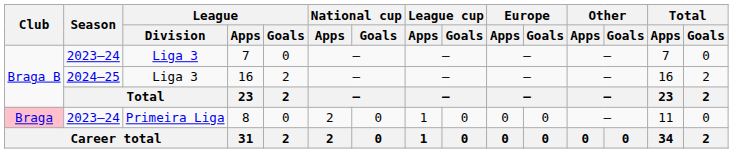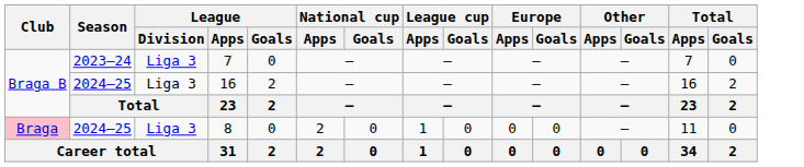 <table class="wikitable" style="text-align:center">
 <tr>
 <th rowspan="2">Club</th>
 <th rowspan="2">Season</th>
 <th colspan="3">League</th>
 <th colspan="2">National cup</th>
 <th colspan="2">League cup</th>
 <th colspan="2">Europe</th>
 <th colspan="2">Other</th>
 <th colspan="2">Total</th>
 </tr>
 <tr>
 <th>Division</th>
 <th>Apps</th>
 <th>Goals</th>
 <th>Apps</th>
 <th>Goals</th>
 <th>Apps</th>
 <th>Goals</th>
 <th>Apps</th>
 <th>Goals</th>
 <th>Apps</th>
 <th>Goals</th>
 <th>Apps</th>
 <th>Goals</th>
 </tr>
 <tr>
 <td rowspan="3"><a href='#'>Braga B</a></td>
 <td><a href='#'>2023–24</a></td>
 <td><a href='#'>Liga 3</a></td>
 <td>7</td>
 <td>0</td>
 <td colspan="2">—</td>
 <td colspan="2">—</td>
 <td colspan="2">—</td>
 <td colspan="2">—</td>
 <td>7</td>
 <td>0</td>
 </tr>
 <tr>
 <td><a href='#'>2024–25</a></td>
 <td>Liga 3</td>
 <td>16</td>
 <td>2</td>
 <td colspan="2">—</td>
 <td colspan="2">—</td>
 <td colspan="2">—</td>
 <td colspan="2">—</td>
 <td>16</td>
 <td>2</td>
 </tr>
 <tr>
 <th colspan="2">Total</th>
 <th>23</th>
 <th>2</th>
 <th colspan="2">—</th>
 <th colspan="2">—</th>
 <th colspan="2">—</th>
 <th colspan="2">—</th>
 <th>23</th>
 <th>2</th>
 </tr>
 <tr>
 <td style="background: pink;"><a href='#'>Braga</a></td>
-<td><a href='#'>2023–24</a></td>
-<td><a href='#'>Primeira Liga</a></td>
+<td><a href='#'>2024–25</a></td>
+<td><a href='#'>Liga 3</a></td>
 <td>8</td>
 <td>0</td>
 <td>2</td>
 <td>0</td>
 <td>1</td>
 <td>0</td>
 <td>0</td>
 <td>0</td>
 <td colspan="2">—</td>
 <td>11</td>
 <td>0</td>
 </tr>
 <tr>
 <th colspan="3">Career total</th>
 <th>31</th>
 <th>2</th>
 <th>2</th>
 <th>0</th>
 <th>1</th>
 <th>0</th>
 <th>0</th>
 <th>0</th>
 <th>0</th>
 <th>0</th>
 <th>34</th>
 <th>2</th>
 </tr>
 </table>
